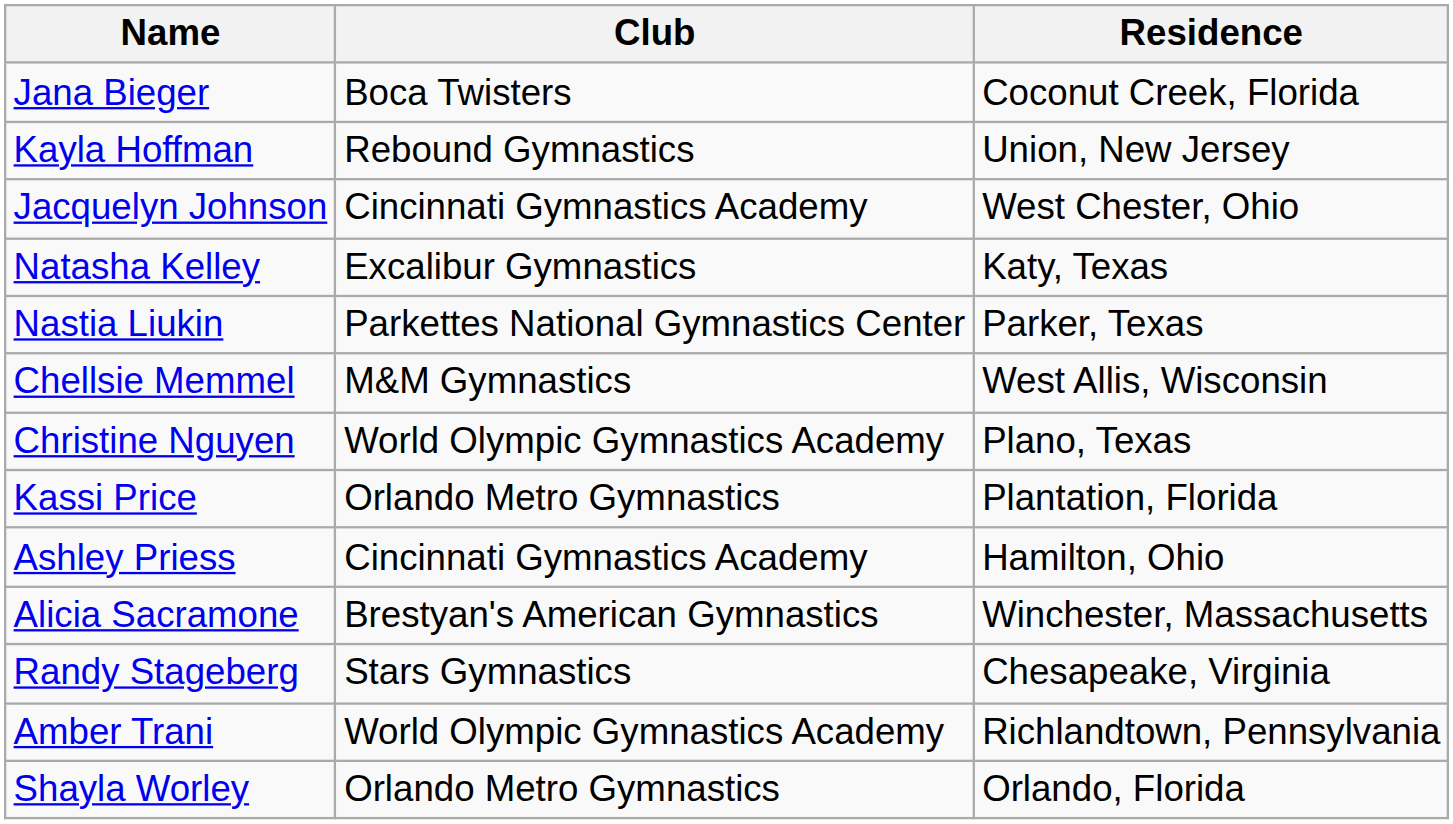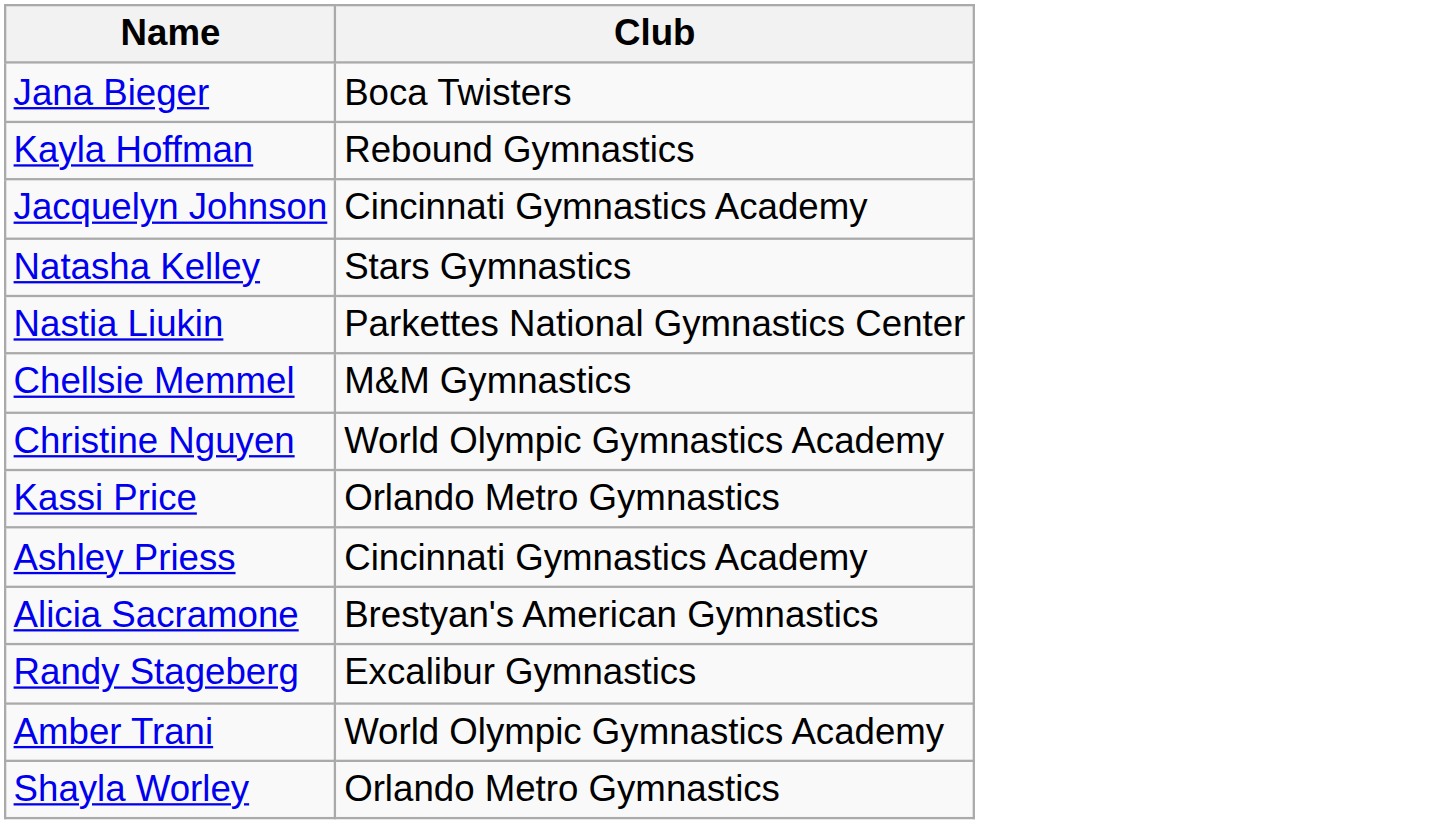 <table class="wikitable">
 <tr>
 <th>Name</th>
 <th>Club</th>
-<th>Residence</th>
 </tr>
 <tr>
 <td><a href='#'>Jana Bieger</a></td>
 <td>Boca Twisters</td>
-<td>Coconut Creek, Florida</td>
 </tr>
 <tr>
 <td><a href='#'>Kayla Hoffman</a></td>
 <td>Rebound Gymnastics</td>
-<td>Union, New Jersey</td>
 </tr>
 <tr>
 <td><a href='#'>Jacquelyn Johnson</a></td>
 <td>Cincinnati Gymnastics Academy</td>
-<td>West Chester, Ohio</td>
 </tr>
 <tr>
 <td><a href='#'>Natasha Kelley</a></td>
-<td>Excalibur Gymnastics</td>
-<td>Katy, Texas</td>
+<td>Stars Gymnastics</td>
 </tr>
 <tr>
 <td><a href='#'>Nastia Liukin</a></td>
 <td>Parkettes National Gymnastics Center</td>
-<td>Parker, Texas</td>
 </tr>
 <tr>
 <td><a href='#'>Chellsie Memmel</a></td>
 <td>M&M Gymnastics</td>
-<td>West Allis, Wisconsin</td>
 </tr>
 <tr>
 <td><a href='#'>Christine Nguyen</a></td>
 <td>World Olympic Gymnastics Academy</td>
-<td>Plano, Texas</td>
 </tr>
 <tr>
 <td><a href='#'>Kassi Price</a></td>
 <td>Orlando Metro Gymnastics</td>
-<td>Plantation, Florida</td>
 </tr>
 <tr>
 <td><a href='#'>Ashley Priess</a></td>
 <td>Cincinnati Gymnastics Academy</td>
-<td>Hamilton, Ohio</td>
 </tr>
 <tr>
 <td><a href='#'>Alicia Sacramone</a></td>
 <td>Brestyan's American Gymnastics</td>
-<td>Winchester, Massachusetts</td>
 </tr>
 <tr>
 <td><a href='#'>Randy Stageberg</a></td>
-<td>Stars Gymnastics</td>
-<td>Chesapeake, Virginia</td>
+<td>Excalibur Gymnastics</td>
 </tr>
 <tr>
 <td><a href='#'>Amber Trani</a></td>
 <td>World Olympic Gymnastics Academy</td>
-<td>Richlandtown, Pennsylvania</td>
 </tr>
 <tr>
 <td><a href='#'>Shayla Worley</a></td>
 <td>Orlando Metro Gymnastics</td>
-<td>Orlando, Florida</td>
 </tr>
 </table>
